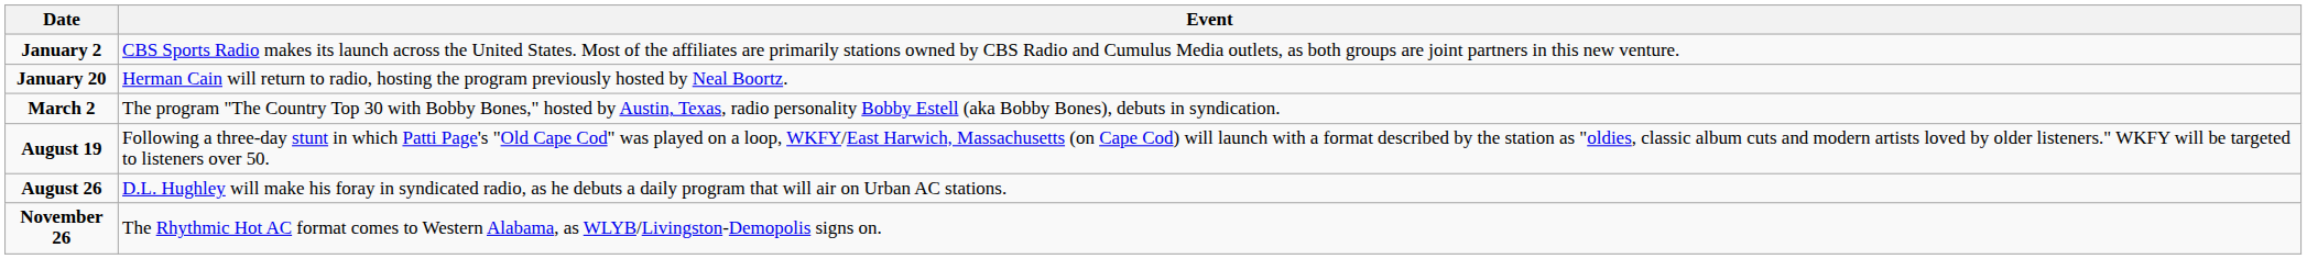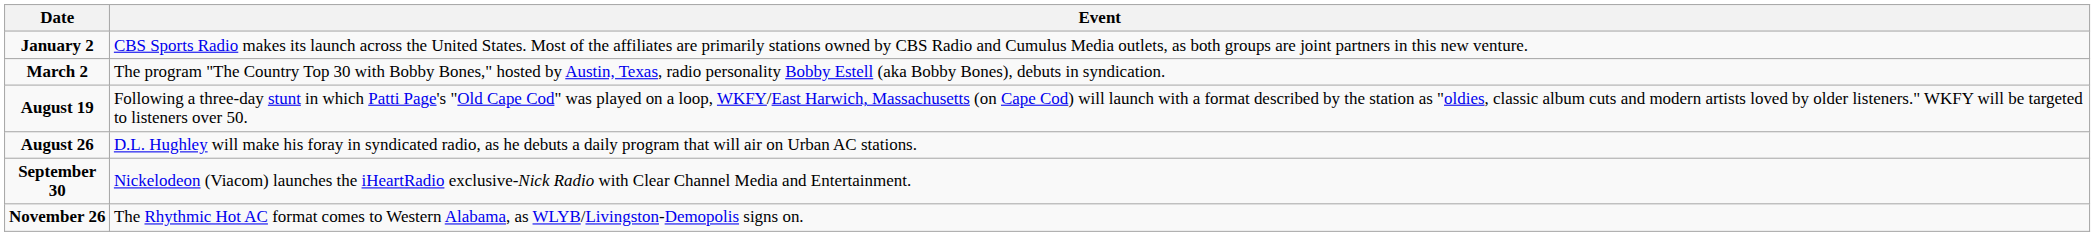 <table class="wikitable">
 <tr>
 <th>Date</th>
 <th>Event</th>
 </tr>
 <tr>
 <td style="text-align:center;"><strong>January 2</strong></td>
 <td><a href='#'>CBS Sports Radio</a> makes its launch across the United States. Most of the affiliates are primarily stations owned by CBS Radio and Cumulus Media outlets, as both groups are joint partners in this new venture.</td>
-</tr>
-<tr>
-<td style="text-align:center;"><strong>January 20</strong></td>
-<td><a href='#'>Herman Cain</a> will return to radio, hosting the program previously hosted by <a href='#'>Neal Boortz</a>.</td>
 </tr>
 <tr>
 <td style="text-align:center;"><strong>March 2</strong></td>
 <td>The program "The Country Top 30 with Bobby Bones," hosted by <a href='#'>Austin, Texas</a>, radio personality <a href='#'>Bobby Estell</a> (aka Bobby Bones), debuts in syndication.</td>
 </tr>
 <tr>
 <td style="text-align:center;"><strong>August 19</strong></td>
 <td>Following a three-day <a href='#'>stunt</a> in which <a href='#'>Patti Page</a>'s "<a href='#'>Old Cape Cod</a>" was played on a loop, <a href='#'>WKFY</a>/<a href='#'>East Harwich, Massachusetts</a> (on <a href='#'>Cape Cod</a>) will launch with a format described by the station as "<a href='#'>oldies</a>, classic album cuts and modern artists loved by older listeners." WKFY will be targeted to listeners over 50.</td>
 </tr>
 <tr>
 <td style="text-align:center;"><strong>August 26</strong></td>
 <td><a href='#'>D.L. Hughley</a> will make his foray in syndicated radio, as he debuts a daily program that will air on Urban AC stations.</td>
 </tr>
 <tr>
+<td style="text-align:center;"><strong>September 30</strong></td>
+<td><a href='#'>Nickelodeon</a> (Viacom) launches the <a href='#'>iHeartRadio</a> exclusive-<em>Nick Radio</em> with Clear Channel Media and Entertainment.</td>
+</tr>
+<tr>
 <td style="text-align:center;"><strong>November 26</strong></td>
 <td>The <a href='#'>Rhythmic Hot AC</a> format comes to Western <a href='#'>Alabama</a>, as <a href='#'>WLYB</a>/<a href='#'>Livingston</a>-<a href='#'>Demopolis</a> signs on.</td>
 </tr>
 </table>
